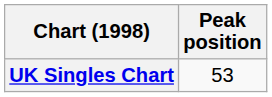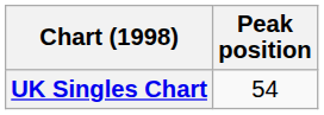 <table class="wikitable plainrowheaders">
 <tr>
 <th scope="col">Chart (1998)</th>
 <th scope="col">Peak<br>position</th>
 </tr>
 <tr>
 <th scope="row"><a href='#'>UK Singles Chart</a></th>
-<td style="text-align:center;">53</td>
+<td style="text-align:center;">54</td>
 </tr>
 </table>
